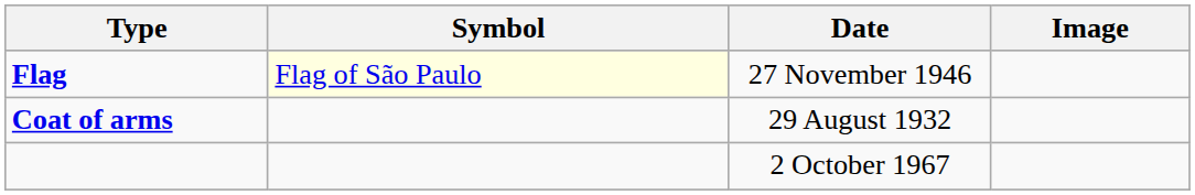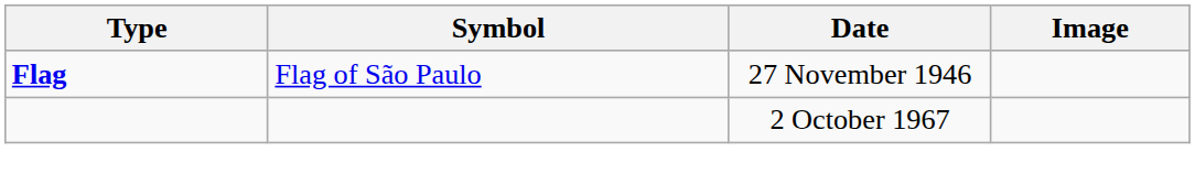 <table class="wikitable">
 <tr>
 <th width="20%">Type</th>
 <th width="35%">Symbol</th>
 <th width="20%">Date</th>
 <th width="15%">Image</th>
 </tr>
 <tr>
 <td><strong><a href='#'>Flag</a></strong></td>
-<td style="background: lightyellow;"><a href='#'>Flag of São Paulo</a></td>
+<td><a href='#'>Flag of São Paulo</a></td>
 <td align="center">27 November 1946</td>
-<td align="center"></td>
-</tr>
-<tr>
-<td><strong><a href='#'>Coat of arms</a></strong></td>
-<td></td>
-<td align="center">29 August 1932</td>
 <td align="center"></td>
 </tr>
 <tr>
 <td></td>
 <td></td>
 <td align="center">2 October 1967</td>
 <td></td>
 </tr>
 </table>
